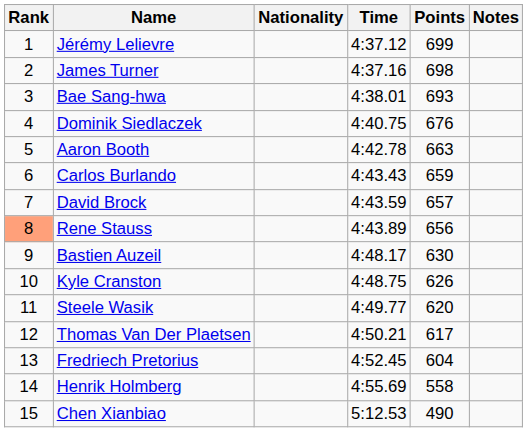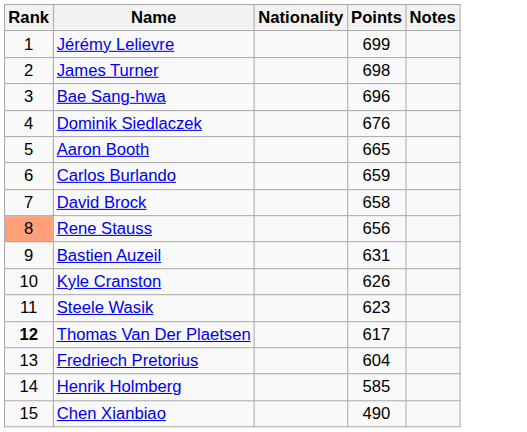 <table class="wikitable sortable" style="text-align:center">
 <tr>
 <th>Rank</th>
 <th>Name</th>
 <th>Nationality</th>
-<th>Time</th>
 <th>Points</th>
 <th>Notes</th>
 </tr>
 <tr>
 <td>1</td>
 <td align="left"><a href='#'>Jérémy Lelievre</a></td>
 <td align=left></td>
-<td>4:37.12</td>
 <td>699</td>
 <td></td>
 </tr>
 <tr>
 <td>2</td>
 <td align="left"><a href='#'>James Turner</a></td>
 <td align=left></td>
-<td>4:37.16</td>
 <td>698</td>
 <td></td>
 </tr>
 <tr>
 <td>3</td>
 <td align="left"><a href='#'>Bae Sang-hwa</a></td>
 <td align=left></td>
-<td>4:38.01</td>
-<td>693</td>
+<td>696</td>
 <td></td>
 </tr>
 <tr>
 <td>4</td>
 <td align="left"><a href='#'>Dominik Siedlaczek</a></td>
 <td align=left></td>
-<td>4:40.75</td>
 <td>676</td>
 <td></td>
 </tr>
 <tr>
 <td>5</td>
 <td align="left"><a href='#'>Aaron Booth</a></td>
 <td align=left></td>
-<td>4:42.78</td>
-<td>663</td>
+<td>665</td>
 <td></td>
 </tr>
 <tr>
 <td>6</td>
 <td align="left"><a href='#'>Carlos Burlando</a></td>
 <td align=left></td>
-<td>4:43.43</td>
 <td>659</td>
 <td></td>
 </tr>
 <tr>
 <td>7</td>
 <td align="left"><a href='#'>David Brock</a></td>
 <td align=left></td>
-<td>4:43.59</td>
-<td>657</td>
+<td>658</td>
 <td></td>
 </tr>
 <tr>
 <td style="background: lightsalmon;">8</td>
 <td align="left"><a href='#'>Rene Stauss</a></td>
 <td align=left></td>
-<td>4:43.89</td>
 <td>656</td>
 <td></td>
 </tr>
 <tr>
 <td>9</td>
 <td align="left"><a href='#'>Bastien Auzeil</a></td>
 <td align=left></td>
-<td>4:48.17</td>
-<td>630</td>
+<td>631</td>
 <td></td>
 </tr>
 <tr>
 <td>10</td>
 <td align="left"><a href='#'>Kyle Cranston</a></td>
 <td align=left></td>
-<td>4:48.75</td>
 <td>626</td>
 <td></td>
 </tr>
 <tr>
 <td>11</td>
 <td align="left"><a href='#'>Steele Wasik</a></td>
 <td align=left></td>
-<td>4:49.77</td>
-<td>620</td>
+<td>623</td>
 <td></td>
 </tr>
 <tr>
-<td>12</td>
+<td><strong>12</strong></td>
 <td align="left"><a href='#'>Thomas Van Der Plaetsen</a></td>
 <td align=left></td>
-<td>4:50.21</td>
 <td>617</td>
 <td></td>
 </tr>
 <tr>
 <td>13</td>
 <td align="left"><a href='#'>Fredriech Pretorius</a></td>
 <td align=left></td>
-<td>4:52.45</td>
 <td>604</td>
 <td></td>
 </tr>
 <tr>
 <td>14</td>
 <td align="left"><a href='#'>Henrik Holmberg</a></td>
 <td align=left></td>
-<td>4:55.69</td>
-<td>558</td>
+<td>585</td>
 <td></td>
 </tr>
 <tr>
 <td>15</td>
 <td align="left"><a href='#'>Chen Xianbiao</a></td>
 <td align=left></td>
-<td>5:12.53</td>
 <td>490</td>
 <td></td>
 </tr>
 </table>
